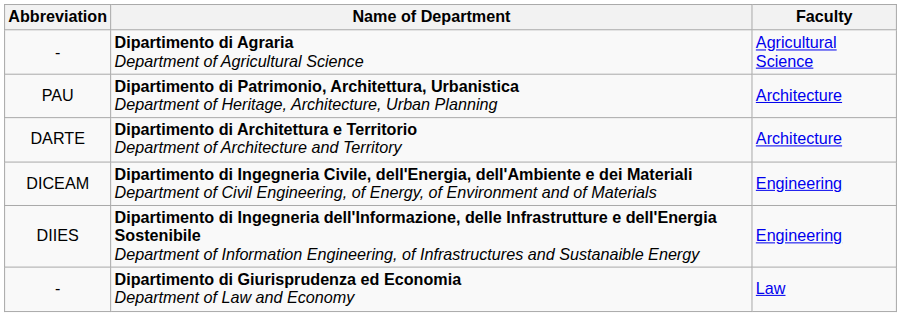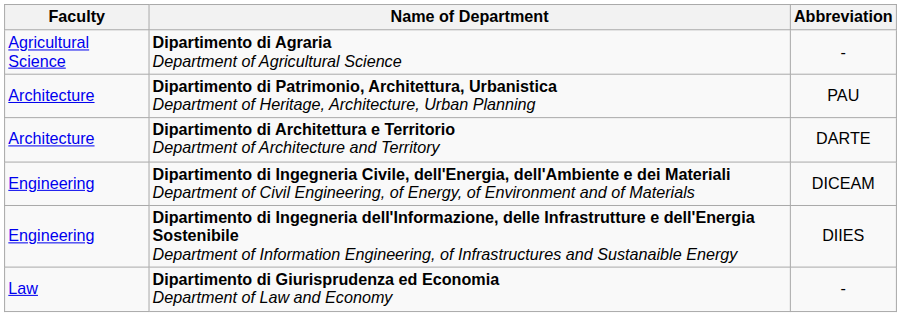 <table class="wikitable sortable"  style="width:100%; margin-left:0.5em; margin-bottom:0.5em;">
 <tr>
+<th>Faculty</th>
+<th>Name of Department</th>
 <th>Abbreviation</th>
-<th>Name of Department</th>
-<th>Faculty</th>
 </tr>
 <tr>
+<td align=left><a href='#'>Agricultural Science</a></td>
+<td align=left><strong>Dipartimento di Agraria</strong><br><em>Department of Agricultural Science</em></td>
 <td align=center>-</td>
-<td align=left><strong>Dipartimento di Agraria</strong><br><em>Department of Agricultural Science</em></td>
-<td align=left><a href='#'>Agricultural Science</a></td>
 </tr>
 <tr>
+<td align=left><a href='#'>Architecture</a></td>
+<td align=left><strong>Dipartimento di Patrimonio, Architettura, Urbanistica</strong><br><em>Department of Heritage, Architecture, Urban Planning</em></td>
 <td align=center>PAU</td>
-<td align=left><strong>Dipartimento di Patrimonio, Architettura, Urbanistica</strong><br><em>Department of Heritage, Architecture, Urban Planning</em></td>
-<td align=left><a href='#'>Architecture</a></td>
 </tr>
 <tr>
+<td align=left><a href='#'>Architecture</a></td>
+<td align=left><strong>Dipartimento di Architettura e Territorio</strong><br><em>Department of Architecture and Territory</em></td>
 <td align=center>DARTE</td>
-<td align=left><strong>Dipartimento di Architettura e Territorio</strong><br><em>Department of Architecture and Territory</em></td>
-<td align=left><a href='#'>Architecture</a></td>
 </tr>
 <tr>
+<td align=left><a href='#'>Engineering</a></td>
+<td align=left><strong>Dipartimento di Ingegneria Civile, dell'Energia, dell'Ambiente e dei Materiali</strong><br><em>Department of Civil Engineering, of Energy, of Environment and of Materials</em></td>
 <td align=center>DICEAM</td>
-<td align=left><strong>Dipartimento di Ingegneria Civile, dell'Energia, dell'Ambiente e dei Materiali</strong><br><em>Department of Civil Engineering, of Energy, of Environment and of Materials</em></td>
-<td align=left><a href='#'>Engineering</a></td>
 </tr>
 <tr>
+<td align=left><a href='#'>Engineering</a></td>
+<td align=left><strong>Dipartimento di Ingegneria dell'Informazione, delle Infrastrutture e dell'Energia Sostenibile</strong><br><em>Department of Information Engineering, of Infrastructures and Sustanaible Energy</em></td>
 <td align=center>DIIES</td>
-<td align=left><strong>Dipartimento di Ingegneria dell'Informazione, delle Infrastrutture e dell'Energia Sostenibile</strong><br><em>Department of Information Engineering, of Infrastructures and Sustanaible Energy</em></td>
-<td align=left><a href='#'>Engineering</a></td>
 </tr>
 <tr>
+<td align=left><a href='#'>Law</a></td>
+<td align=left><strong>Dipartimento di Giurisprudenza ed Economia</strong><br><em>Department of Law and Economy</em></td>
 <td align=center>-</td>
-<td align=left><strong>Dipartimento di Giurisprudenza ed Economia</strong><br><em>Department of Law and Economy</em></td>
-<td align=left><a href='#'>Law</a></td>
 </tr>
 </table>
